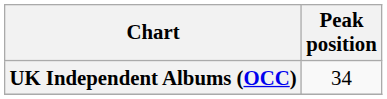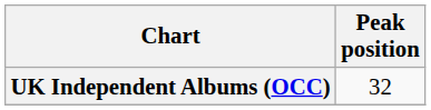 <table class="wikitable plainrowheaders sortable" style="text-align:center;" border="1">
 <tr>
 <th scope="col">Chart</th>
 <th scope="col">Peak<br>position</th>
 </tr>
 <tr>
 <th scope="row">UK Independent Albums (<a href='#'>OCC</a>)</th>
-<td>34</td>
+<td>32</td>
 </tr>
 <tr>
 </tr>
 </table>
